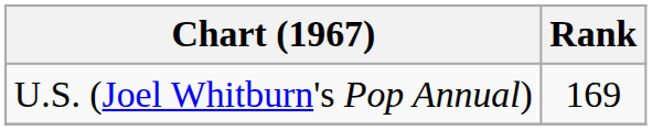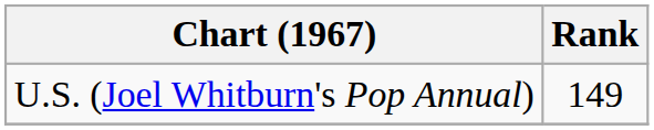 <table class="wikitable sortable">
 <tr>
 <th align="left">Chart (1967)</th>
 <th style="text-align:center;">Rank</th>
 </tr>
 <tr>
 <td>U.S. (<a href='#'>Joel Whitburn</a>'s <em>Pop Annual</em>) </td>
-<td style="text-align:center;">169</td>
+<td style="text-align:center;">149</td>
 </tr>
 <tr>
 </tr>
 </table>
